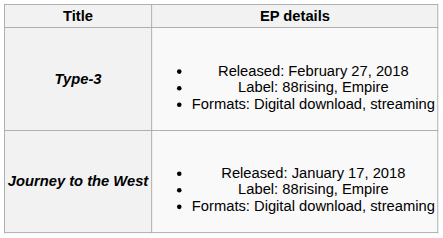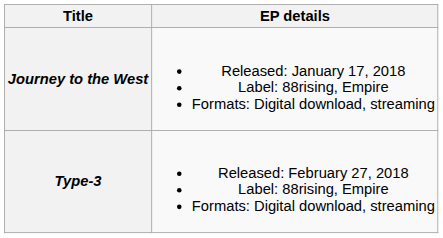 <table class="wikitable plainrowheaders" style="text-align:center;">
 <tr>
 <th scope="col">Title</th>
 <th scope="col">EP details</th>
 </tr>
 <tr>
+<th scope="row"><em>Journey to the West</em></th>
+<td><br><ul><li>Released: January 17, 2018</li><li>Label: 88rising, Empire</li><li>Formats: Digital download, streaming</li></ul></td>
+</tr>
+<tr>
 <th scope="row"><em>Type-3</em></th>
 <td><br><ul><li>Released: February 27, 2018</li><li>Label: 88rising, Empire</li><li>Formats: Digital download, streaming</li></ul></td>
 </tr>
-<tr>
-<th scope="row"><em>Journey to the West</em></th>
-<td><br><ul><li>Released: January 17, 2018</li><li>Label: 88rising, Empire</li><li>Formats: Digital download, streaming</li></ul></td>
-</tr>
 </table>
